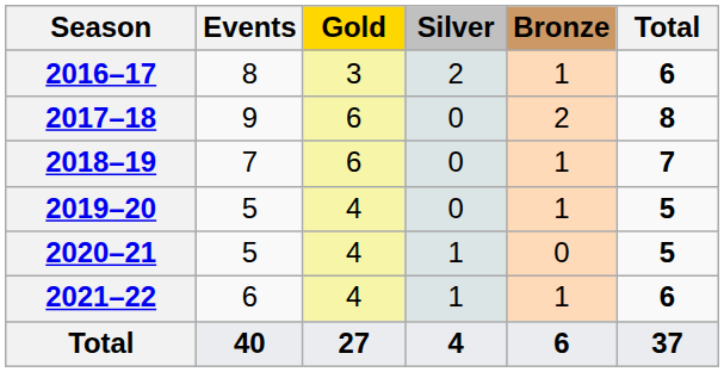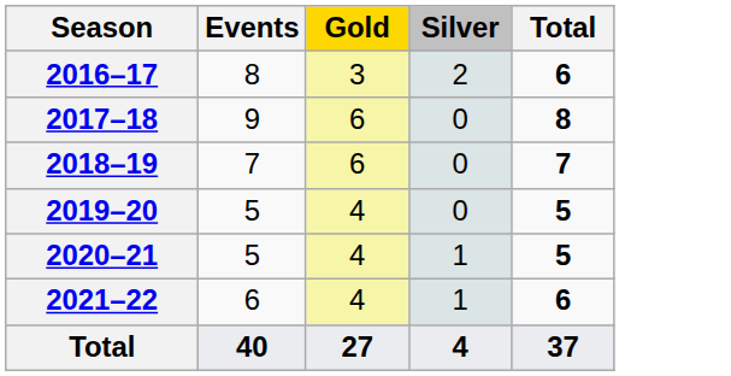 <table class="wikitable sortable plainrowheaders" style="text-align:center">
 <tr>
 <th scope=col width=100px>Season</th>
 <th scope=col width=50px>Events</th>
 <th scope=col width=50px style="background-color:gold">Gold</th>
 <th scope=col width=50px style="background-color:silver">Silver</th>
-<th scope=col width=50px style="background-color:#C96">Bronze</th>
 <th scope=col width=50px>Total</th>
 </tr>
 <tr>
 <th scope=row><a href='#'>2016–17</a></th>
 <td>8</td>
 <td bgcolor=#F7F6A8>3</td>
 <td bgcolor=#DCE5E5>2</td>
-<td bgcolor=#FFDAB9>1</td>
 <td><strong>6</strong></td>
 </tr>
 <tr>
 <th scope=row><a href='#'>2017–18</a></th>
 <td>9</td>
 <td bgcolor=#F7F6A8>6</td>
 <td bgcolor=#DCE5E5>0</td>
-<td bgcolor=#FFDAB9>2</td>
 <td><strong>8</strong></td>
 </tr>
 <tr>
 <th scope=row><a href='#'>2018–19</a></th>
 <td>7</td>
 <td bgcolor=#F7F6A8>6</td>
 <td bgcolor=#DCE5E5>0</td>
-<td bgcolor=#FFDAB9>1</td>
 <td><strong>7</strong></td>
 </tr>
 <tr>
 <th scope=row><a href='#'>2019–20</a></th>
 <td>5</td>
 <td bgcolor=#F7F6A8>4</td>
 <td bgcolor=#DCE5E5>0</td>
-<td bgcolor=#FFDAB9>1</td>
 <td><strong>5</strong></td>
 </tr>
 <tr>
 <th scope=row><a href='#'>2020–21</a></th>
 <td>5</td>
 <td bgcolor=#F7F6A8>4</td>
 <td bgcolor=#DCE5E5>1</td>
-<td bgcolor=#FFDAB9>0</td>
 <td><strong>5</strong></td>
 </tr>
 <tr>
 <th scope=row><a href='#'>2021–22</a></th>
 <td>6</td>
 <td bgcolor=#F7F6A8>4</td>
 <td bgcolor=#DCE5E5>1</td>
-<td bgcolor=#FFDAB9>1</td>
 <td><strong>6</strong></td>
 </tr>
 <tr style="background:#EAECF0; font-weight:bold">
 <th scope=row><strong>Total</strong></th>
 <td>40</td>
 <td>27</td>
 <td>4</td>
-<td>6</td>
 <td>37</td>
 </tr>
 </table>
